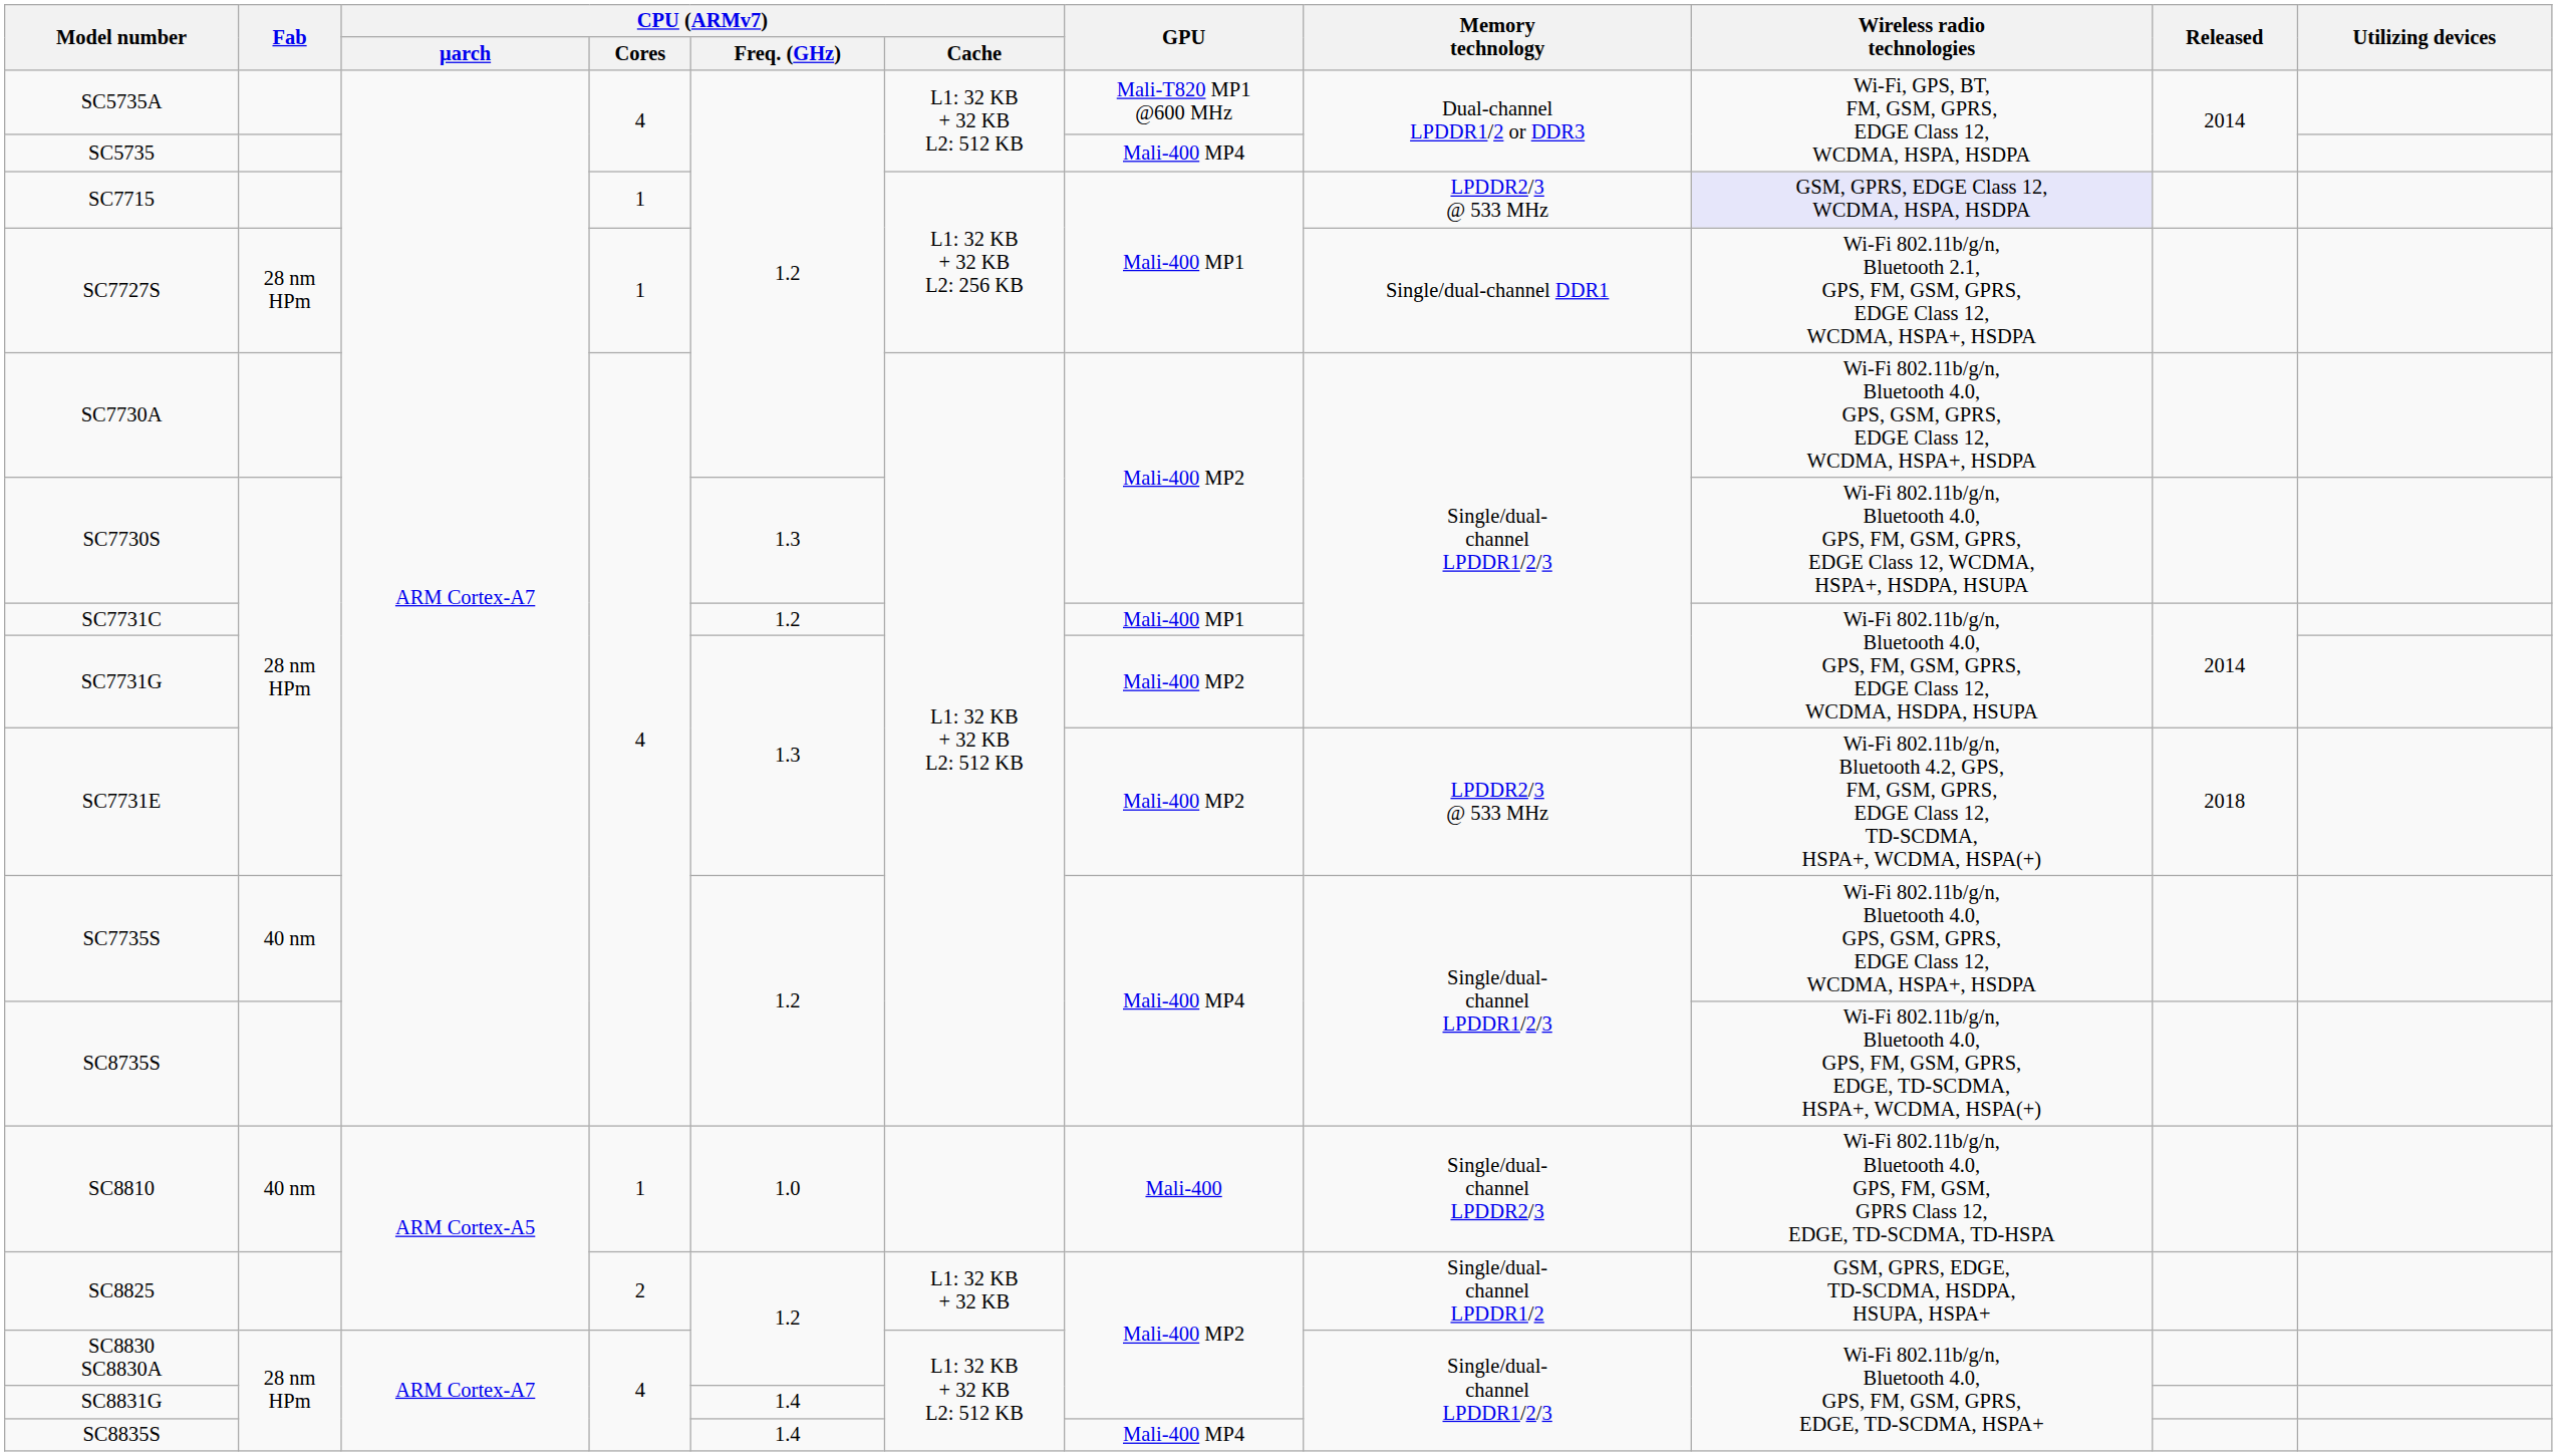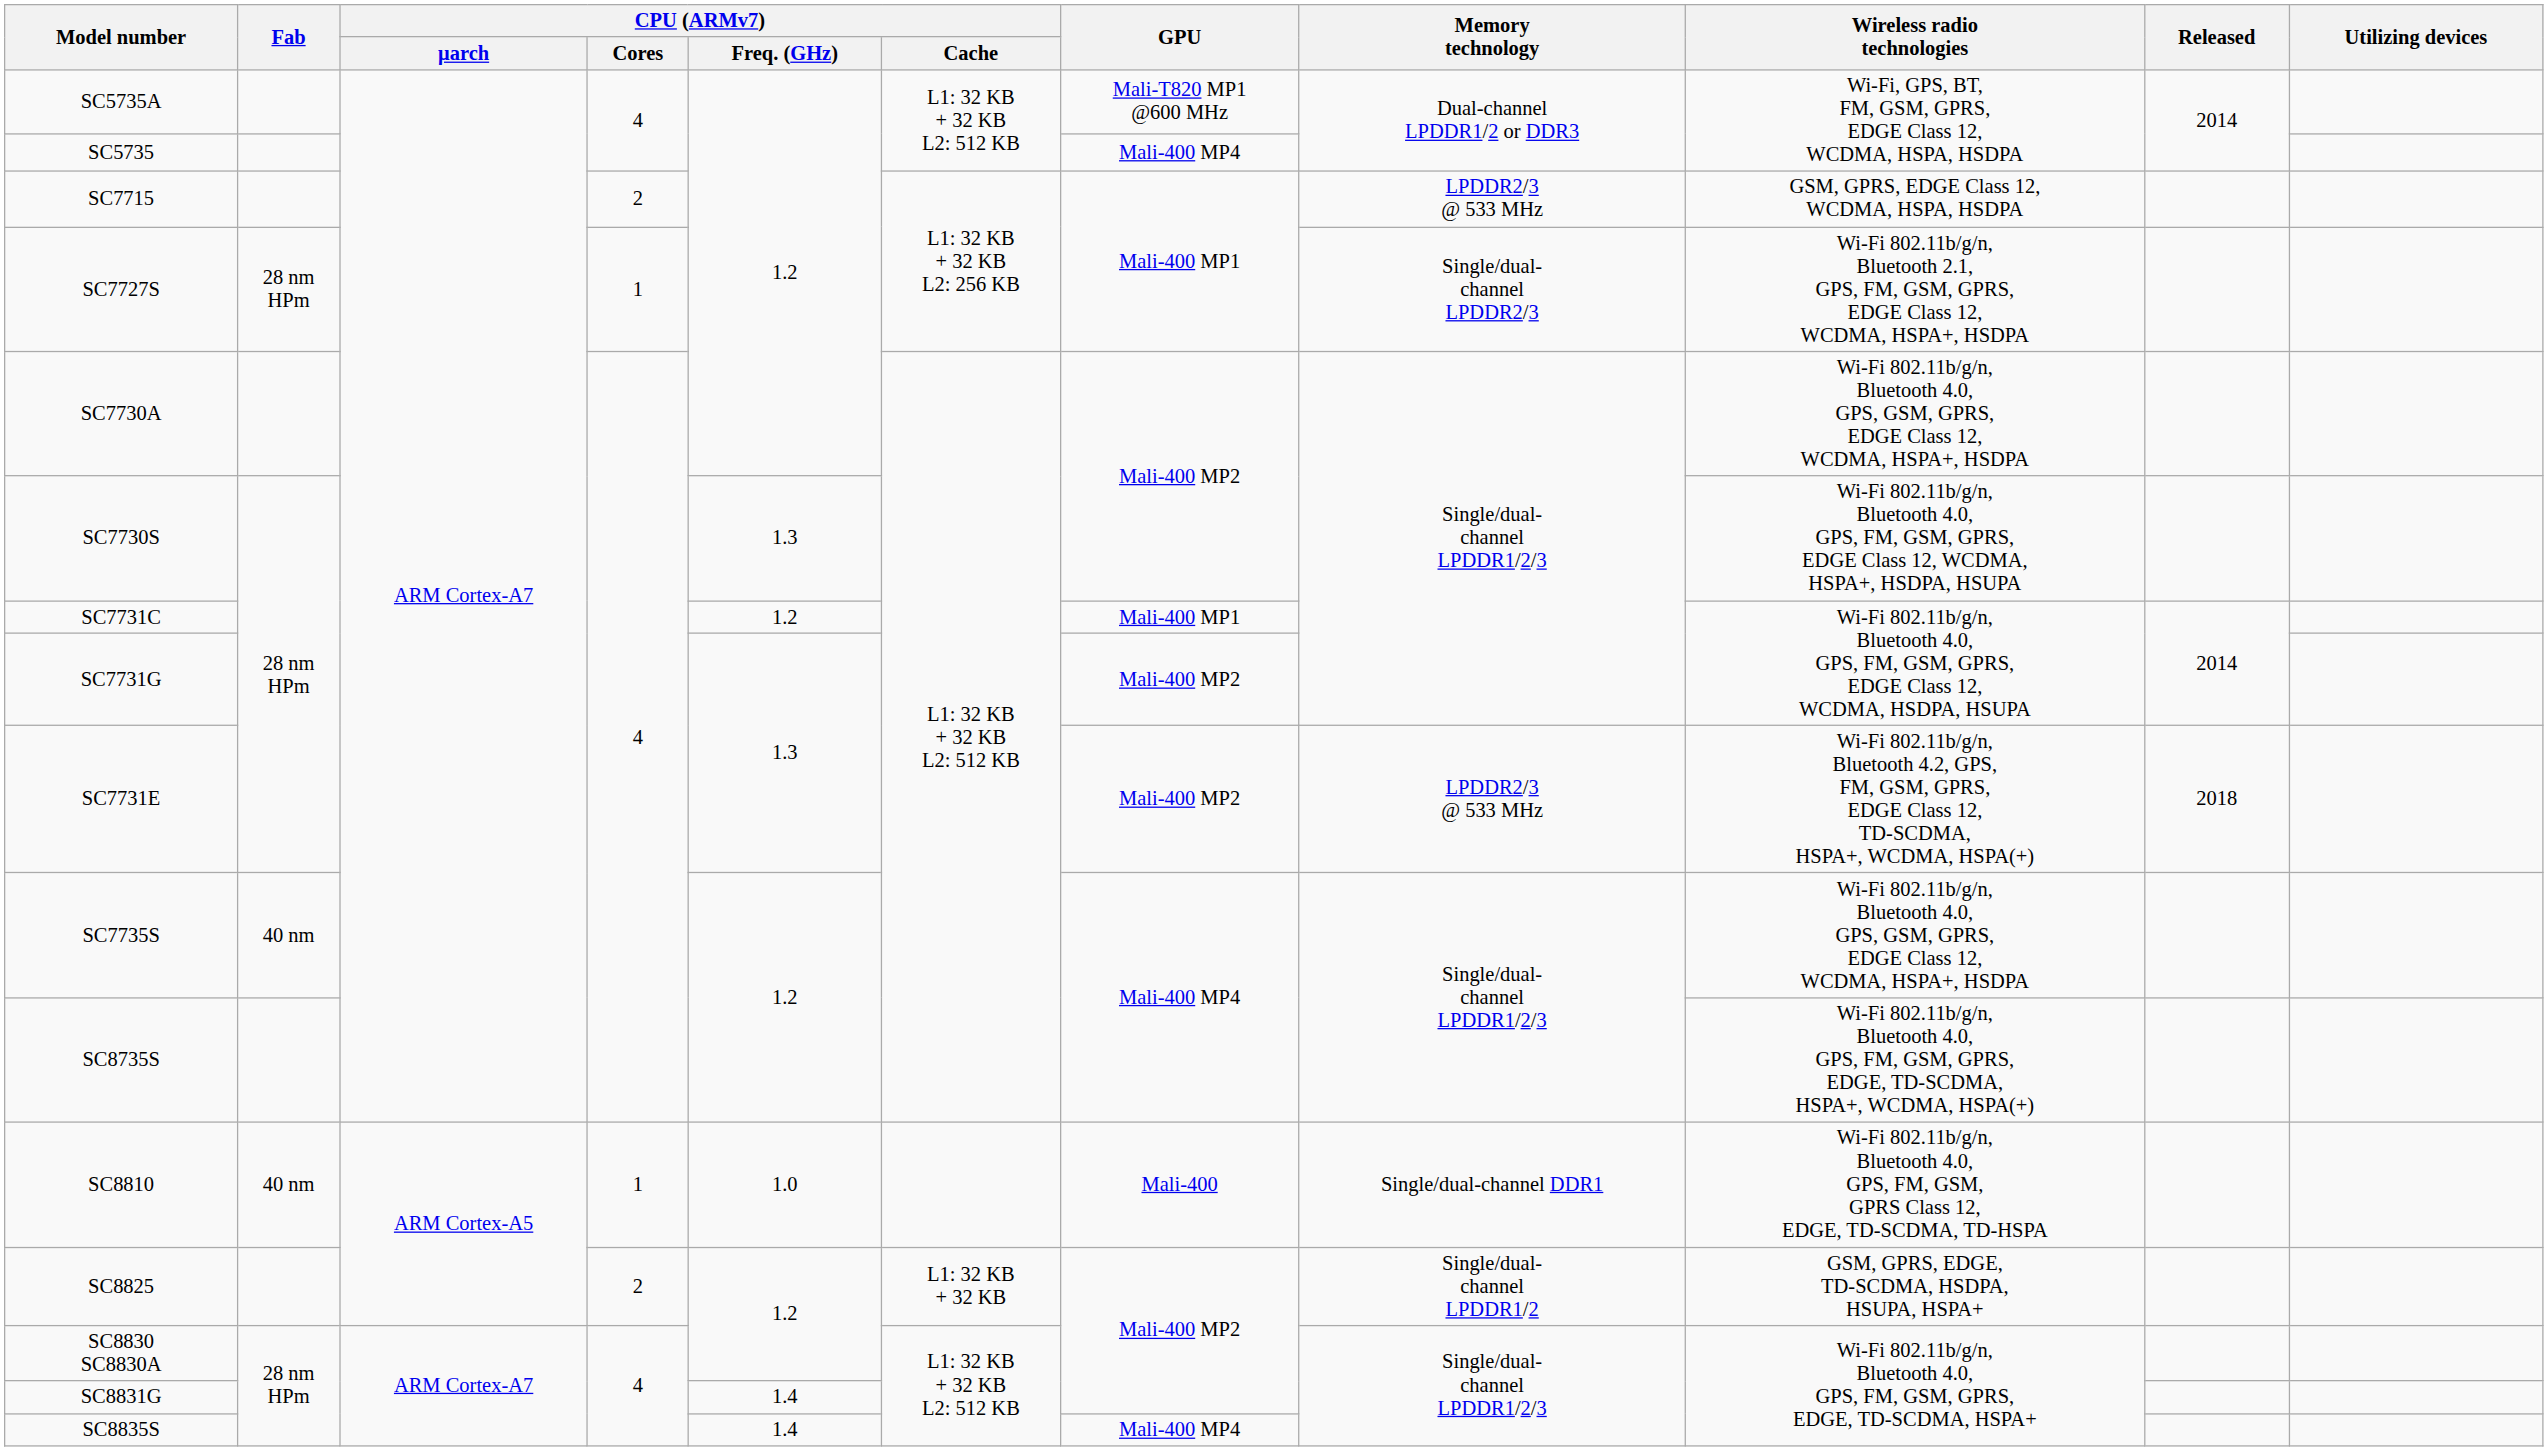 <table class="wikitable" style="width:100%; text-align:center">
 <tr>
 <th rowspan="2">Model number</th>
 <th rowspan="2"><a href='#'>Fab</a></th>
 <th colspan="4"><a href='#'>CPU</a> (<a href='#'>ARMv7</a>)</th>
 <th rowspan="2">GPU</th>
 <th rowspan="2">Memory <br>technology</th>
 <th rowspan="2">Wireless radio <br>technologies</th>
 <th rowspan="2">Released</th>
 <th rowspan="2">Utilizing devices</th>
 </tr>
 <tr>
 <th><a href='#'>μarch</a></th>
 <th>Cores</th>
 <th>Freq. (<a href='#'>GHz</a>)</th>
 <th>Cache</th>
 </tr>
 <tr>
 <td>SC5735A</td>
 <td></td>
 <td rowspan="11"><a href='#'>ARM Cortex-A7</a></td>
 <td rowspan="2">4</td>
 <td rowspan="5">1.2</td>
 <td rowspan="2">L1: 32 KB <br>+ 32 KB <br>L2: 512 KB</td>
 <td><a href='#'>Mali-T820</a> MP1 <br>@600 MHz</td>
 <td rowspan="2">Dual-channel <br><a href='#'>LPDDR1</a>/<a href='#'>2</a> or <a href='#'>DDR3</a></td>
 <td rowspan="2">Wi-Fi, GPS, BT, <br>FM, GSM, GPRS, <br>EDGE Class 12, <br>WCDMA, HSPA, HSDPA</td>
 <td rowspan="2">2014</td>
 <td></td>
 </tr>
 <tr>
 <td>SC5735</td>
 <td></td>
 <td><a href='#'>Mali-400</a> MP4</td>
 <td></td>
 </tr>
 <tr>
 <td>SC7715</td>
 <td></td>
-<td>1</td>
+<td>2</td>
 <td rowspan="2">L1: 32 KB <br>+ 32 KB<br>L2: 256 KB</td>
 <td rowspan="2"><a href='#'>Mali-400</a> MP1</td>
 <td><a href='#'>LPDDR2</a>/<a href='#'>3</a> <br>@ 533 MHz</td>
-<td style="background: lavender;">GSM, GPRS, EDGE Class 12, <br>WCDMA, HSPA, HSDPA</td>
+<td>GSM, GPRS, EDGE Class 12, <br>WCDMA, HSPA, HSDPA</td>
 <td></td>
 <td></td>
 </tr>
 <tr>
 <td>SC7727S</td>
 <td>28 nm <br>HPm</td>
 <td>1</td>
-<td>Single/dual-channel <a href='#'>DDR1</a></td>
+<td>Single/dual-<br>channel <br><a href='#'>LPDDR2</a>/<a href='#'>3</a></td>
 <td>Wi-Fi 802.11b/g/n, <br>Bluetooth 2.1, <br>GPS, FM, GSM, GPRS, <br>EDGE Class 12, <br>WCDMA, HSPA+, HSDPA</td>
 <td></td>
 <td></td>
 </tr>
 <tr>
 <td>SC7730A</td>
 <td></td>
 <td rowspan="7">4</td>
 <td rowspan="7">L1: 32 KB <br>+ 32 KB<br>L2: 512 KB</td>
 <td rowspan="2"><a href='#'>Mali-400</a> MP2</td>
 <td rowspan="4">Single/dual-<br>channel <br><a href='#'>LPDDR1</a>/<a href='#'>2</a>/<a href='#'>3</a></td>
 <td>Wi-Fi 802.11b/g/n, <br>Bluetooth 4.0, <br>GPS, GSM, GPRS, <br>EDGE Class 12, <br>WCDMA, HSPA+, HSDPA</td>
 <td></td>
 <td></td>
 </tr>
 <tr>
 <td>SC7730S</td>
 <td rowspan="4">28 nm <br>HPm</td>
 <td>1.3</td>
 <td>Wi-Fi 802.11b/g/n, <br>Bluetooth 4.0, <br>GPS, FM, GSM, GPRS, <br>EDGE Class 12, WCDMA, <br>HSPA+, HSDPA, HSUPA</td>
 <td></td>
 <td></td>
 </tr>
 <tr>
 <td>SC7731C</td>
 <td>1.2</td>
 <td><a href='#'>Mali-400</a> MP1</td>
 <td rowspan="2">Wi-Fi 802.11b/g/n, <br>Bluetooth 4.0, <br>GPS, FM, GSM, GPRS, <br>EDGE Class 12, <br>WCDMA, HSDPA, HSUPA</td>
 <td rowspan="2">2014</td>
 <td></td>
 </tr>
 <tr>
 <td>SC7731G</td>
 <td rowspan="2">1.3</td>
 <td><a href='#'>Mali-400</a> MP2</td>
 <td></td>
 </tr>
 <tr>
 <td>SC7731E</td>
 <td><a href='#'>Mali-400</a> MP2</td>
 <td><a href='#'>LPDDR2</a>/<a href='#'>3</a> <br>@ 533 MHz</td>
 <td>Wi-Fi 802.11b/g/n, <br>Bluetooth 4.2, GPS, <br>FM, GSM, GPRS, <br>EDGE Class 12, <br>TD-SCDMA, <br>HSPA+, WCDMA, HSPA(+)</td>
 <td>2018</td>
 <td></td>
 </tr>
 <tr>
 <td>SC7735S</td>
 <td>40 nm</td>
 <td rowspan="2">1.2</td>
 <td rowspan="2"><a href='#'>Mali-400</a> MP4</td>
 <td rowspan="2">Single/dual-<br>channel <br><a href='#'>LPDDR1</a>/<a href='#'>2</a>/<a href='#'>3</a></td>
 <td>Wi-Fi 802.11b/g/n, <br>Bluetooth 4.0, <br>GPS, GSM, GPRS, <br>EDGE Class 12, <br>WCDMA, HSPA+, HSDPA</td>
 <td></td>
 <td></td>
 </tr>
 <tr>
 <td>SC8735S</td>
 <td></td>
 <td>Wi-Fi 802.11b/g/n, <br>Bluetooth 4.0, <br>GPS, FM, GSM, GPRS, <br>EDGE, TD-SCDMA, <br>HSPA+, WCDMA, HSPA(+)</td>
 <td></td>
 <td></td>
 </tr>
 <tr>
 <td>SC8810</td>
 <td>40 nm</td>
 <td rowspan="2"><a href='#'>ARM Cortex-A5</a></td>
 <td>1</td>
 <td>1.0</td>
 <td></td>
 <td><a href='#'>Mali-400</a></td>
-<td>Single/dual-<br>channel <br><a href='#'>LPDDR2</a>/<a href='#'>3</a></td>
+<td>Single/dual-channel <a href='#'>DDR1</a></td>
 <td>Wi-Fi 802.11b/g/n, <br>Bluetooth 4.0, <br>GPS, FM, GSM, <br>GPRS Class 12, <br>EDGE, TD-SCDMA, TD-HSPA</td>
 <td></td>
 <td></td>
 </tr>
 <tr>
 <td>SC8825</td>
 <td></td>
 <td>2</td>
 <td rowspan="2">1.2</td>
 <td>L1: 32 KB <br>+ 32 KB</td>
 <td rowspan="3"><a href='#'>Mali-400</a> MP2</td>
 <td>Single/dual-<br>channel <br><a href='#'>LPDDR1</a>/<a href='#'>2</a></td>
 <td>GSM, GPRS, EDGE, <br>TD-SCDMA, HSDPA, <br>HSUPA, HSPA+</td>
 <td></td>
 <td></td>
 </tr>
 <tr>
 <td>SC8830<br>SC8830A</td>
 <td rowspan="3">28 nm <br>HPm</td>
 <td rowspan="3"><a href='#'>ARM Cortex-A7</a></td>
 <td rowspan="3">4</td>
 <td rowspan="3">L1: 32 KB <br>+ 32 KB<br>L2: 512 KB</td>
 <td rowspan="3">Single/dual-<br>channel <br><a href='#'>LPDDR1</a>/<a href='#'>2</a>/<a href='#'>3</a></td>
 <td rowspan="3">Wi-Fi 802.11b/g/n, <br>Bluetooth 4.0, <br>GPS, FM, GSM, GPRS, <br>EDGE, TD-SCDMA, HSPA+</td>
 <td></td>
 <td></td>
 </tr>
 <tr>
 <td>SC8831G</td>
 <td>1.4</td>
 <td></td>
 <td></td>
 </tr>
 <tr>
 <td>SC8835S</td>
 <td>1.4</td>
 <td><a href='#'>Mali-400</a> MP4</td>
 <td></td>
 <td></td>
 </tr>
 </table>
